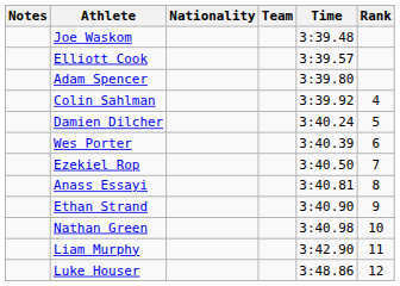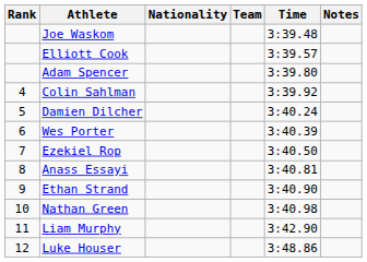 <table class="wikitable sortable plainrowheaders" style="text-align:center">
 <tr>
-<th scope="col">Notes</th>
+<th scope="col">Rank</th>
 <th scope="col">Athlete</th>
 <th scope="col">Nationality</th>
 <th scope="col">Team</th>
 <th scope="col">Time</th>
-<th scope="col">Rank</th>
+<th scope="col">Notes</th>
 </tr>
 <tr>
 <td></td>
 <td align=left><a href='#'>Joe Waskom</a></td>
 <td align=left></td>
 <td></td>
 <td>3:39.48</td>
 <td></td>
 </tr>
 <tr>
 <td></td>
 <td align=left><a href='#'>Elliott Cook</a></td>
 <td align=left></td>
 <td></td>
 <td>3:39.57</td>
 <td></td>
 </tr>
 <tr>
 <td></td>
 <td align=left><a href='#'>Adam Spencer</a></td>
 <td align=left></td>
 <td></td>
 <td>3:39.80</td>
 <td></td>
 </tr>
 <tr>
-<td></td>
+<td>4</td>
 <td align=left><a href='#'>Colin Sahlman</a></td>
 <td align=left></td>
 <td></td>
 <td>3:39.92</td>
-<td>4</td>
+<td></td>
 </tr>
 <tr>
-<td></td>
+<td>5</td>
 <td align=left><a href='#'>Damien Dilcher</a></td>
 <td align=left></td>
 <td></td>
 <td>3:40.24</td>
-<td>5</td>
+<td></td>
 </tr>
 <tr>
-<td></td>
+<td>6</td>
 <td align=left><a href='#'>Wes Porter</a></td>
 <td align=left></td>
 <td></td>
 <td>3:40.39</td>
-<td>6</td>
+<td></td>
 </tr>
 <tr>
-<td></td>
+<td>7</td>
 <td align=left><a href='#'>Ezekiel Rop</a></td>
 <td align=left></td>
 <td></td>
 <td>3:40.50</td>
-<td>7</td>
+<td></td>
 </tr>
 <tr>
-<td></td>
+<td>8</td>
 <td align=left><a href='#'>Anass Essayi</a></td>
 <td align=left></td>
 <td></td>
 <td>3:40.81</td>
-<td>8</td>
+<td></td>
 </tr>
 <tr>
-<td></td>
+<td>9</td>
 <td align=left><a href='#'>Ethan Strand</a></td>
 <td align=left></td>
 <td></td>
 <td>3:40.90</td>
-<td>9</td>
+<td></td>
 </tr>
 <tr>
-<td></td>
+<td>10</td>
 <td align=left><a href='#'>Nathan Green</a></td>
 <td align=left></td>
 <td></td>
 <td>3:40.98</td>
-<td>10</td>
+<td></td>
 </tr>
 <tr>
-<td></td>
+<td>11</td>
 <td align=left><a href='#'>Liam Murphy</a></td>
 <td align=left></td>
 <td></td>
 <td>3:42.90</td>
-<td>11</td>
+<td></td>
 </tr>
 <tr>
-<td></td>
+<td>12</td>
 <td align=left><a href='#'>Luke Houser</a></td>
 <td align=left></td>
 <td></td>
 <td>3:48.86</td>
-<td>12</td>
+<td></td>
 </tr>
 </table>
